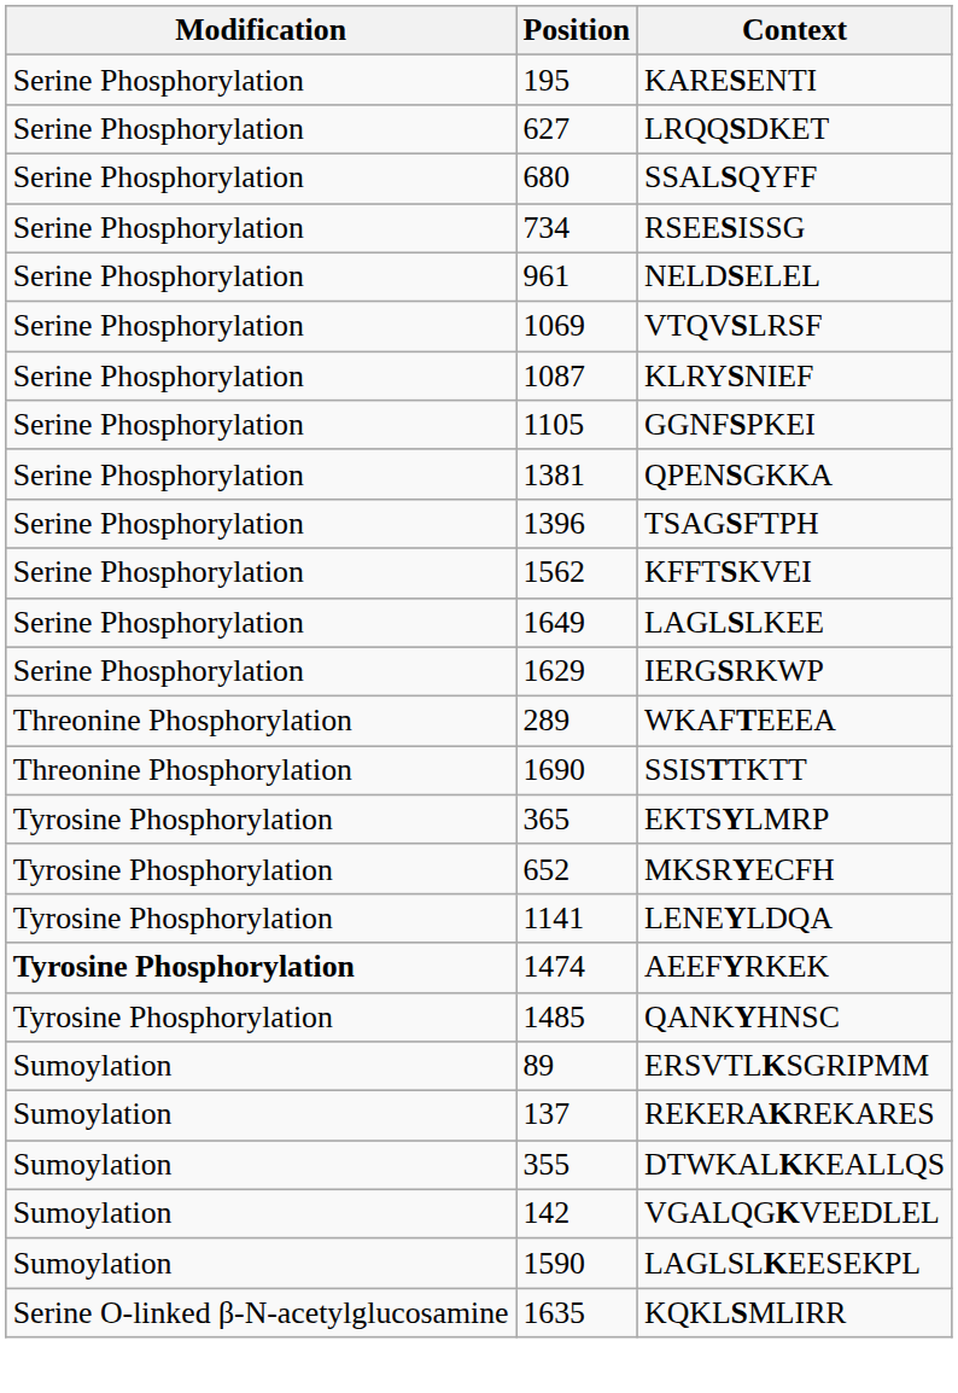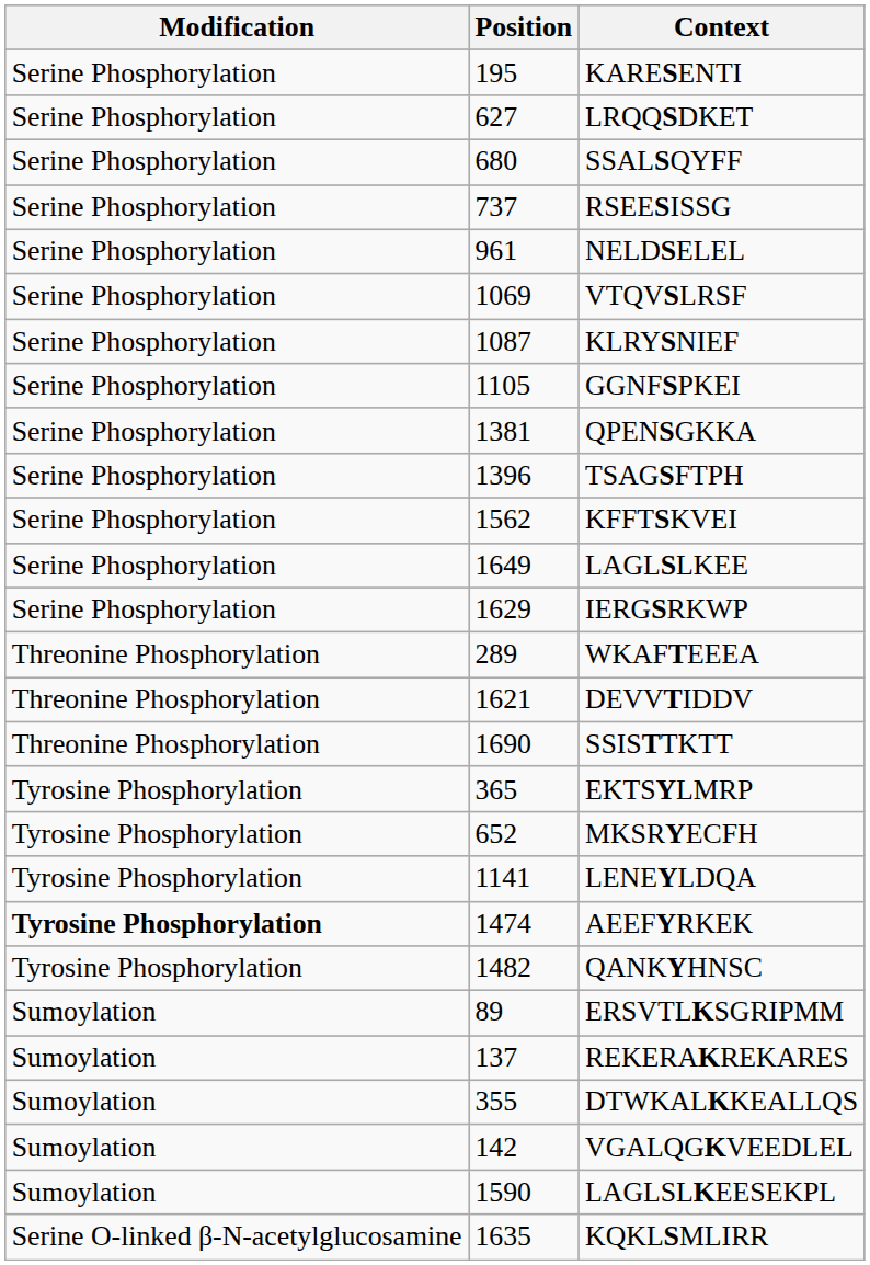 <table class="wikitable">
 <tr>
 <th>Modification</th>
 <th>Position</th>
 <th>Context</th>
 </tr>
 <tr>
 <td>Serine Phosphorylation</td>
 <td>195</td>
 <td>KARE<strong>S</strong>ENTI</td>
 </tr>
 <tr>
 <td>Serine Phosphorylation</td>
 <td>627</td>
 <td>LRQQ<strong>S</strong>DKET</td>
 </tr>
 <tr>
 <td>Serine Phosphorylation</td>
 <td>680</td>
 <td>SSAL<strong>S</strong>QYFF</td>
 </tr>
 <tr>
 <td>Serine Phosphorylation</td>
-<td>734</td>
+<td>737</td>
 <td>RSEE<strong>S</strong>ISSG</td>
 </tr>
 <tr>
 <td>Serine Phosphorylation</td>
 <td>961</td>
 <td>NELD<strong>S</strong>ELEL</td>
 </tr>
 <tr>
 <td>Serine Phosphorylation</td>
 <td>1069</td>
 <td>VTQV<strong>S</strong>LRSF</td>
 </tr>
 <tr>
 <td>Serine Phosphorylation</td>
 <td>1087</td>
 <td>KLRY<strong>S</strong>NIEF</td>
 </tr>
 <tr>
 <td>Serine Phosphorylation</td>
 <td>1105</td>
 <td>GGNF<strong>S</strong>PKEI</td>
 </tr>
 <tr>
 <td>Serine Phosphorylation</td>
 <td>1381</td>
 <td>QPEN<strong>S</strong>GKKA</td>
 </tr>
 <tr>
 <td>Serine Phosphorylation</td>
 <td>1396</td>
 <td>TSAG<strong>S</strong>FTPH</td>
 </tr>
 <tr>
 <td>Serine Phosphorylation</td>
 <td>1562</td>
 <td>KFFT<strong>S</strong>KVEI</td>
 </tr>
 <tr>
 <td>Serine Phosphorylation</td>
 <td>1649</td>
 <td>LAGL<strong>S</strong>LKEE</td>
 </tr>
 <tr>
 <td>Serine Phosphorylation</td>
 <td>1629</td>
 <td>IERG<strong>S</strong>RKWP</td>
 </tr>
 <tr>
 <td>Threonine Phosphorylation</td>
 <td>289</td>
 <td>WKAF<strong>T</strong>EEEA</td>
 </tr>
 <tr>
 <td>Threonine Phosphorylation</td>
+<td>1621</td>
+<td>DEVV<strong>T</strong>IDDV</td>
+</tr>
+<tr>
+<td>Threonine Phosphorylation</td>
 <td>1690</td>
 <td>SSIS<strong>T</strong>TKTT</td>
 </tr>
 <tr>
 <td>Tyrosine Phosphorylation</td>
 <td>365</td>
 <td>EKTS<strong>Y</strong>LMRP</td>
 </tr>
 <tr>
 <td>Tyrosine Phosphorylation</td>
 <td>652</td>
 <td>MKSR<strong>Y</strong>ECFH</td>
 </tr>
 <tr>
 <td>Tyrosine Phosphorylation</td>
 <td>1141</td>
 <td>LENE<strong>Y</strong>LDQA</td>
 </tr>
 <tr>
 <td><strong>Tyrosine Phosphorylation</strong></td>
 <td>1474</td>
 <td>AEEF<strong>Y</strong>RKEK</td>
 </tr>
 <tr>
 <td>Tyrosine Phosphorylation</td>
-<td>1485</td>
+<td>1482</td>
 <td>QANK<strong>Y</strong>HNSC</td>
 </tr>
 <tr>
 <td>Sumoylation</td>
 <td>89</td>
 <td>ERSVTL<strong>K</strong>SGRIPMM</td>
 </tr>
 <tr>
 <td>Sumoylation</td>
 <td>137</td>
 <td>REKERA<strong>K</strong>REKARES</td>
 </tr>
 <tr>
 <td>Sumoylation</td>
 <td>355</td>
 <td>DTWKAL<strong>K</strong>KEALLQS</td>
 </tr>
 <tr>
 <td>Sumoylation</td>
 <td>142</td>
 <td>VGALQG<strong>K</strong>VEEDLEL</td>
 </tr>
 <tr>
 <td>Sumoylation</td>
 <td>1590</td>
 <td>LAGLSL<strong>K</strong>EESEKPL</td>
 </tr>
 <tr>
 <td>Serine O-linked β-N-acetylglucosamine</td>
 <td>1635</td>
 <td>KQKL<strong>S</strong>MLIRR</td>
 </tr>
 </table>
